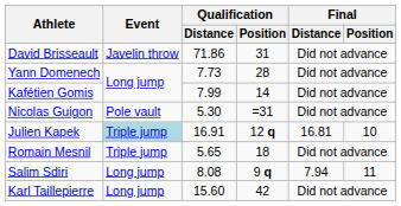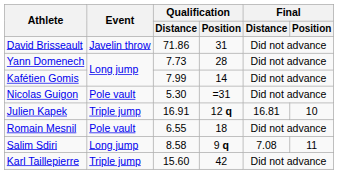 <table class=wikitable style="font-size:90%">
 <tr>
 <th rowspan="2">Athlete</th>
 <th rowspan="2">Event</th>
 <th colspan="2">Qualification</th>
 <th colspan="2">Final</th>
 </tr>
 <tr style="font-size:95%">
 <th>Distance</th>
 <th>Position</th>
 <th>Distance</th>
 <th>Position</th>
 </tr>
 <tr align=center>
 <td align=left><a href='#'>David Brisseault</a></td>
 <td align=left><a href='#'>Javelin throw</a></td>
 <td>71.86</td>
 <td>31</td>
 <td colspan=2>Did not advance</td>
 </tr>
 <tr align=center>
 <td align=left><a href='#'>Yann Domenech</a></td>
 <td align=left rowspan=2><a href='#'>Long jump</a></td>
 <td>7.73</td>
 <td>28</td>
 <td colspan=2>Did not advance</td>
 </tr>
 <tr align=center>
 <td align=left><a href='#'>Kafétien Gomis</a></td>
 <td>7.99</td>
 <td>14</td>
 <td colspan=2>Did not advance</td>
 </tr>
 <tr align=center>
 <td align=left><a href='#'>Nicolas Guigon</a></td>
 <td align=left><a href='#'>Pole vault</a></td>
 <td>5.30</td>
 <td>=31</td>
 <td colspan=2>Did not advance</td>
 </tr>
 <tr align=center>
 <td align=left><a href='#'>Julien Kapek</a></td>
-<td align=left style="background: lightblue;"><a href='#'>Triple jump</a></td>
+<td align=left><a href='#'>Triple jump</a></td>
 <td>16.91</td>
 <td>12 <strong>q</strong></td>
 <td>16.81</td>
 <td>10</td>
 </tr>
 <tr align=center>
 <td align=left><a href='#'>Romain Mesnil</a></td>
-<td align=left><a href='#'>Triple jump</a></td>
-<td>5.65</td>
+<td align=left><a href='#'>Pole vault</a></td>
+<td>6.55</td>
 <td>18</td>
 <td colspan=2>Did not advance</td>
 </tr>
 <tr align=center>
 <td align=left><a href='#'>Salim Sdiri</a></td>
 <td align=left><a href='#'>Long jump</a></td>
-<td>8.08</td>
+<td>8.58</td>
 <td>9 <strong>q</strong></td>
-<td>7.94</td>
+<td>7.08</td>
 <td>11</td>
 </tr>
 <tr align=center>
 <td align=left><a href='#'>Karl Taillepierre</a></td>
-<td align=left><a href='#'>Long jump</a></td>
+<td align=left><a href='#'>Triple jump</a></td>
 <td>15.60</td>
 <td>42</td>
 <td colspan=2>Did not advance</td>
 </tr>
 </table>
